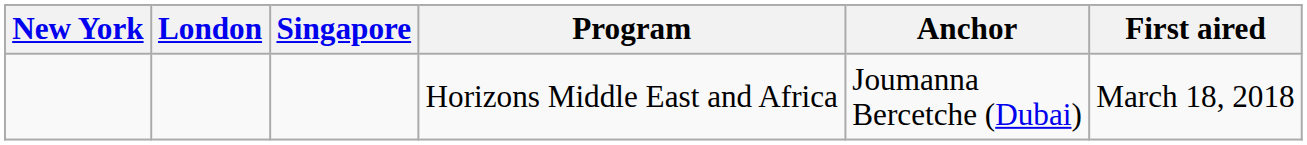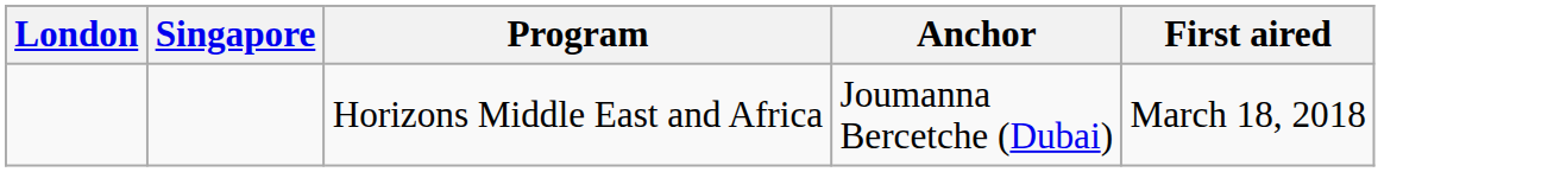 <table class="wikitable">
 <tr>
-<th><a href='#'>New York</a></th>
 <th><a href='#'>London</a></th>
 <th><a href='#'>Singapore</a></th>
 <th>Program</th>
 <th>Anchor</th>
 <th>First aired</th>
 </tr>
 <tr>
 <td></td>
 <td></td>
-<td></td>
 <td>Horizons Middle East and Africa</td>
 <td>Joumanna<br>Bercetche (<a href='#'>Dubai</a>)</td>
 <td>March 18, 2018</td>
 </tr>
 </table>
